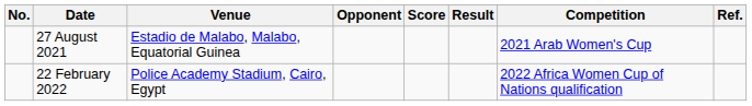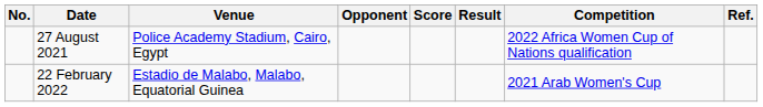 <table class="wikitable">
 <tr>
 <th>No.</th>
 <th>Date</th>
 <th>Venue</th>
 <th>Opponent</th>
 <th>Score</th>
 <th>Result</th>
 <th>Competition</th>
 <th>Ref.</th>
 </tr>
 <tr>
 <td></td>
 <td>27 August 2021</td>
+<td><a href='#'>Police Academy Stadium</a>, <a href='#'>Cairo</a>, Egypt</td>
+<td></td>
+<td></td>
+<td></td>
+<td><a href='#'>2022 Africa Women Cup of Nations qualification</a></td>
+<td></td>
+</tr>
+<tr>
+<td></td>
+<td>22 February 2022</td>
 <td><a href='#'>Estadio de Malabo</a>, <a href='#'>Malabo</a>, Equatorial Guinea</td>
 <td></td>
 <td></td>
 <td></td>
 <td><a href='#'>2021 Arab Women's Cup</a></td>
-<td></td>
-</tr>
-<tr>
-<td></td>
-<td>22 February 2022</td>
-<td><a href='#'>Police Academy Stadium</a>, <a href='#'>Cairo</a>, Egypt</td>
-<td></td>
-<td></td>
-<td></td>
-<td><a href='#'>2022 Africa Women Cup of Nations qualification</a></td>
 </tr>
 </table>
